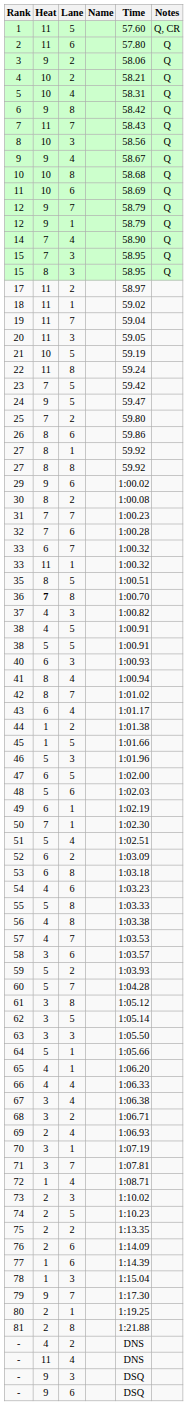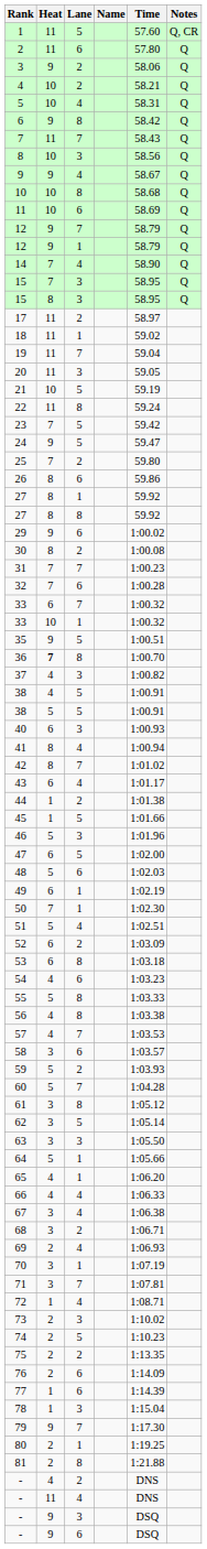 <table class="wikitable sortable" style="text-align:center">
 <tr>
 <th>Rank</th>
 <th>Heat</th>
 <th>Lane</th>
 <th>Name</th>
 <th>Time</th>
 <th>Notes</th>
 </tr>
 <tr bgcolor=ccffcc>
 <td>1</td>
 <td>11</td>
 <td>5</td>
 <td align=left></td>
 <td>57.60</td>
 <td>Q, CR</td>
 </tr>
 <tr bgcolor=ccffcc>
 <td>2</td>
 <td>11</td>
 <td>6</td>
 <td align=left></td>
 <td>57.80</td>
 <td>Q</td>
 </tr>
 <tr bgcolor=ccffcc>
 <td>3</td>
 <td>9</td>
 <td>2</td>
 <td align=left></td>
 <td>58.06</td>
 <td>Q</td>
 </tr>
 <tr bgcolor=ccffcc>
 <td>4</td>
 <td>10</td>
 <td>2</td>
 <td align=left></td>
 <td>58.21</td>
 <td>Q</td>
 </tr>
 <tr bgcolor=ccffcc>
 <td>5</td>
 <td>10</td>
 <td>4</td>
 <td align=left></td>
 <td>58.31</td>
 <td>Q</td>
 </tr>
 <tr bgcolor=ccffcc>
 <td>6</td>
 <td>9</td>
 <td>8</td>
 <td align=left></td>
 <td>58.42</td>
 <td>Q</td>
 </tr>
 <tr bgcolor=ccffcc>
 <td>7</td>
 <td>11</td>
 <td>7</td>
 <td align=left></td>
 <td>58.43</td>
 <td>Q</td>
 </tr>
 <tr bgcolor=ccffcc>
 <td>8</td>
 <td>10</td>
 <td>3</td>
 <td align=left></td>
 <td>58.56</td>
 <td>Q</td>
 </tr>
 <tr bgcolor=ccffcc>
 <td>9</td>
 <td>9</td>
 <td>4</td>
 <td align=left></td>
 <td>58.67</td>
 <td>Q</td>
 </tr>
 <tr bgcolor=ccffcc>
 <td>10</td>
 <td>10</td>
 <td>8</td>
 <td align=left></td>
 <td>58.68</td>
 <td>Q</td>
 </tr>
 <tr bgcolor=ccffcc>
 <td>11</td>
 <td>10</td>
 <td>6</td>
 <td align=left></td>
 <td>58.69</td>
 <td>Q</td>
 </tr>
 <tr bgcolor=ccffcc>
 <td>12</td>
 <td>9</td>
 <td>7</td>
 <td align=left></td>
 <td>58.79</td>
 <td>Q</td>
 </tr>
 <tr bgcolor=ccffcc>
 <td>12</td>
 <td>9</td>
 <td>1</td>
 <td align=left></td>
 <td>58.79</td>
 <td>Q</td>
 </tr>
 <tr bgcolor=ccffcc>
 <td>14</td>
 <td>7</td>
 <td>4</td>
 <td align=left></td>
 <td>58.90</td>
 <td>Q</td>
 </tr>
 <tr bgcolor=ccffcc>
 <td>15</td>
 <td>7</td>
 <td>3</td>
 <td align=left></td>
 <td>58.95</td>
 <td>Q</td>
 </tr>
 <tr bgcolor=ccffcc>
 <td>15</td>
 <td>8</td>
 <td>3</td>
 <td align=left></td>
 <td>58.95</td>
 <td>Q</td>
 </tr>
 <tr>
 <td>17</td>
 <td>11</td>
 <td>2</td>
 <td align=left></td>
 <td>58.97</td>
 <td></td>
 </tr>
 <tr>
 <td>18</td>
 <td>11</td>
 <td>1</td>
 <td align=left></td>
 <td>59.02</td>
 <td></td>
 </tr>
 <tr>
 <td>19</td>
 <td>11</td>
 <td>7</td>
 <td align=left></td>
 <td>59.04</td>
 <td></td>
 </tr>
 <tr>
 <td>20</td>
 <td>11</td>
 <td>3</td>
 <td align=left></td>
 <td>59.05</td>
 <td></td>
 </tr>
 <tr>
 <td>21</td>
 <td>10</td>
 <td>5</td>
 <td align=left></td>
 <td>59.19</td>
 <td></td>
 </tr>
 <tr>
 <td>22</td>
 <td>11</td>
 <td>8</td>
 <td align=left></td>
 <td>59.24</td>
 <td></td>
 </tr>
 <tr>
 <td>23</td>
 <td>7</td>
 <td>5</td>
 <td align=left></td>
 <td>59.42</td>
 <td></td>
 </tr>
 <tr>
 <td>24</td>
 <td>9</td>
 <td>5</td>
 <td align=left></td>
 <td>59.47</td>
 <td></td>
 </tr>
 <tr>
 <td>25</td>
 <td>7</td>
 <td>2</td>
 <td align=left></td>
 <td>59.80</td>
 <td></td>
 </tr>
 <tr>
 <td>26</td>
 <td>8</td>
 <td>6</td>
 <td align=left></td>
 <td>59.86</td>
 <td></td>
 </tr>
 <tr>
 <td>27</td>
 <td>8</td>
 <td>1</td>
 <td align=left></td>
 <td>59.92</td>
 <td></td>
 </tr>
 <tr>
 <td>27</td>
 <td>8</td>
 <td>8</td>
 <td align=left></td>
 <td>59.92</td>
 <td></td>
 </tr>
 <tr>
 <td>29</td>
 <td>9</td>
 <td>6</td>
 <td align=left></td>
 <td>1:00.02</td>
 <td></td>
 </tr>
 <tr>
 <td>30</td>
 <td>8</td>
 <td>2</td>
 <td align=left></td>
 <td>1:00.08</td>
 <td></td>
 </tr>
 <tr>
 <td>31</td>
 <td>7</td>
 <td>7</td>
 <td align=left></td>
 <td>1:00.23</td>
 <td></td>
 </tr>
 <tr>
 <td>32</td>
 <td>7</td>
 <td>6</td>
 <td align=left></td>
 <td>1:00.28</td>
 <td></td>
 </tr>
 <tr>
 <td>33</td>
 <td>6</td>
 <td>7</td>
 <td align=left></td>
 <td>1:00.32</td>
 <td></td>
 </tr>
 <tr>
 <td>33</td>
-<td>11</td>
+<td>10</td>
 <td>1</td>
 <td align=left></td>
 <td>1:00.32</td>
 <td></td>
 </tr>
 <tr>
 <td>35</td>
-<td>8</td>
+<td>9</td>
 <td>5</td>
 <td align=left></td>
 <td>1:00.51</td>
 <td></td>
 </tr>
 <tr>
 <td>36</td>
 <td><strong>7</strong></td>
 <td>8</td>
 <td align=left></td>
 <td>1:00.70</td>
 <td></td>
 </tr>
 <tr>
 <td>37</td>
 <td>4</td>
 <td>3</td>
 <td align=left></td>
 <td>1:00.82</td>
 <td></td>
 </tr>
 <tr>
 <td>38</td>
 <td>4</td>
 <td>5</td>
 <td align=left></td>
 <td>1:00.91</td>
 <td></td>
 </tr>
 <tr>
 <td>38</td>
 <td>5</td>
 <td>5</td>
 <td align=left></td>
 <td>1:00.91</td>
 <td></td>
 </tr>
 <tr>
 <td>40</td>
 <td>6</td>
 <td>3</td>
 <td align=left></td>
 <td>1:00.93</td>
 <td></td>
 </tr>
 <tr>
 <td>41</td>
 <td>8</td>
 <td>4</td>
 <td align=left></td>
 <td>1:00.94</td>
 <td></td>
 </tr>
 <tr>
 <td>42</td>
 <td>8</td>
 <td>7</td>
 <td align=left></td>
 <td>1:01.02</td>
 <td></td>
 </tr>
 <tr>
 <td>43</td>
 <td>6</td>
 <td>4</td>
 <td align=left></td>
 <td>1:01.17</td>
 <td></td>
 </tr>
 <tr>
 <td>44</td>
 <td>1</td>
 <td>2</td>
 <td align=left></td>
 <td>1:01.38</td>
 <td></td>
 </tr>
 <tr>
 <td>45</td>
 <td>1</td>
 <td>5</td>
 <td align=left></td>
 <td>1:01.66</td>
 <td></td>
 </tr>
 <tr>
 <td>46</td>
 <td>5</td>
 <td>3</td>
 <td align=left></td>
 <td>1:01.96</td>
 <td></td>
 </tr>
 <tr>
 <td>47</td>
 <td>6</td>
 <td>5</td>
 <td align=left></td>
 <td>1:02.00</td>
 <td></td>
 </tr>
 <tr>
 <td>48</td>
 <td>5</td>
 <td>6</td>
 <td align=left></td>
 <td>1:02.03</td>
 <td></td>
 </tr>
 <tr>
 <td>49</td>
 <td>6</td>
 <td>1</td>
 <td align=left></td>
 <td>1:02.19</td>
 <td></td>
 </tr>
 <tr>
 <td>50</td>
 <td>7</td>
 <td>1</td>
 <td align=left></td>
 <td>1:02.30</td>
 <td></td>
 </tr>
 <tr>
 <td>51</td>
 <td>5</td>
 <td>4</td>
 <td align=left></td>
 <td>1:02.51</td>
 <td></td>
 </tr>
 <tr>
 <td>52</td>
 <td>6</td>
 <td>2</td>
 <td align=left></td>
 <td>1:03.09</td>
 <td></td>
 </tr>
 <tr>
 <td>53</td>
 <td>6</td>
 <td>8</td>
 <td align=left></td>
 <td>1:03.18</td>
 <td></td>
 </tr>
 <tr>
 <td>54</td>
 <td>4</td>
 <td>6</td>
 <td align=left></td>
 <td>1:03.23</td>
 <td></td>
 </tr>
 <tr>
 <td>55</td>
 <td>5</td>
 <td>8</td>
 <td align=left></td>
 <td>1:03.33</td>
 <td></td>
 </tr>
 <tr>
 <td>56</td>
 <td>4</td>
 <td>8</td>
 <td align=left></td>
 <td>1:03.38</td>
 <td></td>
 </tr>
 <tr>
 <td>57</td>
 <td>4</td>
 <td>7</td>
 <td align=left></td>
 <td>1:03.53</td>
 <td></td>
 </tr>
 <tr>
 <td>58</td>
 <td>3</td>
 <td>6</td>
 <td align=left></td>
 <td>1:03.57</td>
 <td></td>
 </tr>
 <tr>
 <td>59</td>
 <td>5</td>
 <td>2</td>
 <td align=left></td>
 <td>1:03.93</td>
 <td></td>
 </tr>
 <tr>
 <td>60</td>
 <td>5</td>
 <td>7</td>
 <td align=left></td>
 <td>1:04.28</td>
 <td></td>
 </tr>
 <tr>
 <td>61</td>
 <td>3</td>
 <td>8</td>
 <td align=left></td>
 <td>1:05.12</td>
 <td></td>
 </tr>
 <tr>
 <td>62</td>
 <td>3</td>
 <td>5</td>
 <td align=left></td>
 <td>1:05.14</td>
 <td></td>
 </tr>
 <tr>
 <td>63</td>
 <td>3</td>
 <td>3</td>
 <td align=left></td>
 <td>1:05.50</td>
 <td></td>
 </tr>
 <tr>
 <td>64</td>
 <td>5</td>
 <td>1</td>
 <td align=left></td>
 <td>1:05.66</td>
 <td></td>
 </tr>
 <tr>
 <td>65</td>
 <td>4</td>
 <td>1</td>
 <td align=left></td>
 <td>1:06.20</td>
 <td></td>
 </tr>
 <tr>
 <td>66</td>
 <td>4</td>
 <td>4</td>
 <td align=left></td>
 <td>1:06.33</td>
 <td></td>
 </tr>
 <tr>
 <td>67</td>
 <td>3</td>
 <td>4</td>
 <td align=left></td>
 <td>1:06.38</td>
 <td></td>
 </tr>
 <tr>
 <td>68</td>
 <td>3</td>
 <td>2</td>
 <td align=left></td>
 <td>1:06.71</td>
 <td></td>
 </tr>
 <tr>
 <td>69</td>
 <td>2</td>
 <td>4</td>
 <td align=left></td>
 <td>1:06.93</td>
 <td></td>
 </tr>
 <tr>
 <td>70</td>
 <td>3</td>
 <td>1</td>
 <td align=left></td>
 <td>1:07.19</td>
 <td></td>
 </tr>
 <tr>
 <td>71</td>
 <td>3</td>
 <td>7</td>
 <td align=left></td>
 <td>1:07.81</td>
 <td></td>
 </tr>
 <tr>
 <td>72</td>
 <td>1</td>
 <td>4</td>
 <td align=left></td>
 <td>1:08.71</td>
 <td></td>
 </tr>
 <tr>
 <td>73</td>
 <td>2</td>
 <td>3</td>
 <td align=left></td>
 <td>1:10.02</td>
 <td></td>
 </tr>
 <tr>
 <td>74</td>
 <td>2</td>
 <td>5</td>
 <td align=left></td>
 <td>1:10.23</td>
 <td></td>
 </tr>
 <tr>
 <td>75</td>
 <td>2</td>
 <td>2</td>
 <td align=left></td>
 <td>1:13.35</td>
 <td></td>
 </tr>
 <tr>
 <td>76</td>
 <td>2</td>
 <td>6</td>
 <td align=left></td>
 <td>1:14.09</td>
 <td></td>
 </tr>
 <tr>
 <td>77</td>
 <td>1</td>
 <td>6</td>
 <td align=left></td>
 <td>1:14.39</td>
 <td></td>
 </tr>
 <tr>
 <td>78</td>
 <td>1</td>
 <td>3</td>
 <td align=left></td>
 <td>1:15.04</td>
 <td></td>
 </tr>
 <tr>
 <td>79</td>
 <td>9</td>
 <td>7</td>
 <td align=left></td>
 <td>1:17.30</td>
 <td></td>
 </tr>
 <tr>
 <td>80</td>
 <td>2</td>
 <td>1</td>
 <td align=left></td>
 <td>1:19.25</td>
 <td></td>
 </tr>
 <tr>
 <td>81</td>
 <td>2</td>
 <td>8</td>
 <td align=left></td>
 <td>1:21.88</td>
 <td></td>
 </tr>
 <tr>
 <td>-</td>
 <td>4</td>
 <td>2</td>
 <td align=left></td>
 <td>DNS</td>
 <td></td>
 </tr>
 <tr>
 <td>-</td>
 <td>11</td>
 <td>4</td>
 <td align=left></td>
 <td>DNS</td>
 <td></td>
 </tr>
 <tr>
 <td>-</td>
 <td>9</td>
 <td>3</td>
 <td align=left></td>
 <td>DSQ</td>
 <td></td>
 </tr>
 <tr>
 <td>-</td>
 <td>9</td>
 <td>6</td>
 <td align=left></td>
 <td>DSQ</td>
 <td></td>
 </tr>
 </table>
